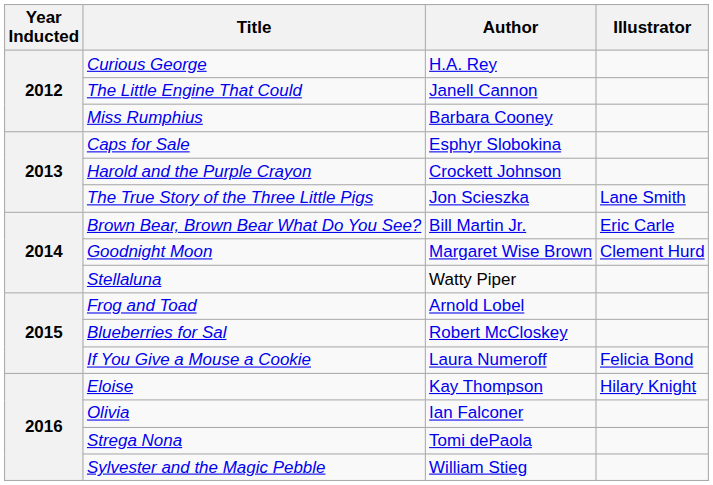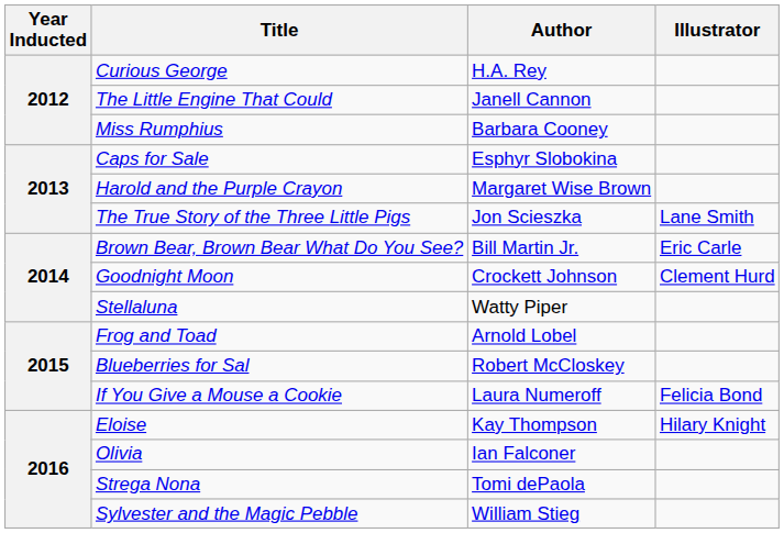 <table class="wikitable sortable">
 <tr>
 <th>Year<br>Inducted</th>
 <th>Title</th>
 <th>Author</th>
 <th>Illustrator</th>
 </tr>
 <tr>
 <th rowspan="3">2012</th>
 <td><em><a href='#'>Curious George</a></em></td>
 <td><a href='#'>H.A. Rey</a></td>
 <td></td>
 </tr>
 <tr>
 <td><em><a href='#'>The Little Engine That Could</a></em></td>
 <td><a href='#'>Janell Cannon</a></td>
 <td></td>
 </tr>
 <tr>
 <td><em><a href='#'>Miss Rumphius</a></em></td>
 <td><a href='#'>Barbara Cooney</a></td>
 <td></td>
 </tr>
 <tr>
 <th rowspan="3">2013</th>
 <td><em><a href='#'>Caps for Sale</a></em></td>
 <td><a href='#'>Esphyr Slobokina</a></td>
 <td></td>
 </tr>
 <tr>
 <td><em><a href='#'>Harold and the Purple Crayon</a></em></td>
-<td><a href='#'>Crockett Johnson</a></td>
+<td><a href='#'>Margaret Wise Brown</a></td>
 <td></td>
 </tr>
 <tr>
 <td><a href='#'><em>The True Story of the Three Little Pigs</em></a></td>
 <td><a href='#'>Jon Scieszka</a></td>
 <td><a href='#'>Lane Smith</a></td>
 </tr>
 <tr>
 <th rowspan="3">2014</th>
 <td><a href='#'><em>Brown Bear, Brown Bear What Do You See?</em></a></td>
 <td><a href='#'>Bill Martin Jr.</a></td>
 <td><a href='#'>Eric Carle</a></td>
 </tr>
 <tr>
 <td><em><a href='#'>Goodnight Moon</a></em></td>
-<td><a href='#'>Margaret Wise Brown</a></td>
+<td><a href='#'>Crockett Johnson</a></td>
 <td><a href='#'>Clement Hurd</a></td>
 </tr>
 <tr>
 <td><em><a href='#'>Stellaluna</a></em></td>
 <td>Watty Piper</td>
 <td></td>
 </tr>
 <tr>
 <th rowspan="3">2015</th>
 <td><em><a href='#'>Frog and Toad</a></em></td>
 <td><a href='#'>Arnold Lobel</a></td>
 <td></td>
 </tr>
 <tr>
 <td><em><a href='#'>Blueberries for Sal</a></em></td>
 <td><a href='#'>Robert McCloskey</a></td>
 <td></td>
 </tr>
 <tr>
 <td><em><a href='#'>If You Give a Mouse a Cookie</a></em></td>
 <td><a href='#'>Laura Numeroff</a></td>
 <td><a href='#'>Felicia Bond</a></td>
 </tr>
 <tr>
 <th rowspan="4">2016</th>
 <td><em><a href='#'>Eloise</a></em></td>
 <td><a href='#'>Kay Thompson</a></td>
 <td><a href='#'>Hilary Knight</a></td>
 </tr>
 <tr>
 <td><em><a href='#'>Olivia</a></em></td>
 <td><a href='#'>Ian Falconer</a></td>
 <td></td>
 </tr>
 <tr>
 <td><em><a href='#'>Strega Nona</a></em></td>
 <td><a href='#'>Tomi dePaola</a></td>
 <td></td>
 </tr>
 <tr>
 <td><em><a href='#'>Sylvester and the Magic Pebble</a></em></td>
 <td><a href='#'>William Stieg</a></td>
 <td></td>
 </tr>
 </table>
